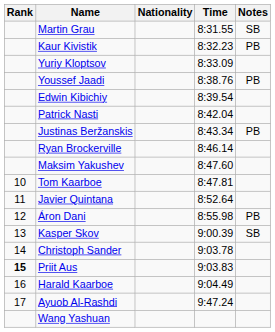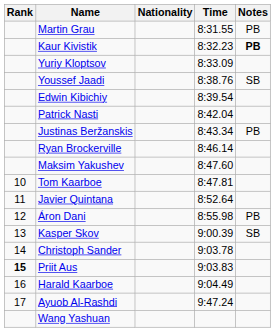 <table class="wikitable sortable" style="text-align:center">
 <tr>
 <th>Rank</th>
 <th>Name</th>
 <th>Nationality</th>
 <th>Time</th>
 <th>Notes</th>
 </tr>
 <tr>
 <td></td>
 <td align=left><a href='#'>Martin Grau</a></td>
 <td align=left></td>
 <td>8:31.55</td>
-<td>SB</td>
+<td>PB</td>
 </tr>
 <tr>
 <td></td>
 <td align=left><a href='#'>Kaur Kivistik</a></td>
 <td align=left></td>
 <td>8:32.23</td>
-<td>PB</td>
+<td><strong>PB</strong></td>
 </tr>
 <tr>
 <td></td>
 <td align=left><a href='#'>Yuriy Kloptsov</a></td>
 <td align=left></td>
 <td>8:33.09</td>
 <td></td>
 </tr>
 <tr>
 <td></td>
 <td align=left><a href='#'>Youssef Jaadi</a></td>
 <td align=left></td>
 <td>8:38.76</td>
-<td>PB</td>
+<td>SB</td>
 </tr>
 <tr>
 <td></td>
 <td align=left><a href='#'>Edwin Kibichiy</a></td>
 <td align=left></td>
 <td>8:39.54</td>
 <td></td>
 </tr>
 <tr>
 <td></td>
 <td align=left><a href='#'>Patrick Nasti</a></td>
 <td align=left></td>
 <td>8:42.04</td>
 <td></td>
 </tr>
 <tr>
 <td></td>
 <td align=left><a href='#'>Justinas Beržanskis</a></td>
 <td align=left></td>
 <td>8:43.34</td>
 <td>PB</td>
 </tr>
 <tr>
 <td></td>
 <td align=left><a href='#'>Ryan Brockerville</a></td>
 <td align=left></td>
 <td>8:46.14</td>
 <td></td>
 </tr>
 <tr>
 <td></td>
 <td align=left><a href='#'>Maksim Yakushev</a></td>
 <td align=left></td>
 <td>8:47.60</td>
 <td></td>
 </tr>
 <tr>
 <td>10</td>
 <td align=left><a href='#'>Tom Kaarboe</a></td>
 <td align=left></td>
 <td>8:47.81</td>
 <td></td>
 </tr>
 <tr>
 <td>11</td>
 <td align=left><a href='#'>Javier Quintana</a></td>
 <td align=left></td>
 <td>8:52.64</td>
 <td></td>
 </tr>
 <tr>
 <td>12</td>
 <td align=left><a href='#'>Áron Dani</a></td>
 <td align=left></td>
 <td>8:55.98</td>
 <td>PB</td>
 </tr>
 <tr>
 <td>13</td>
 <td align=left><a href='#'>Kasper Skov</a></td>
 <td align=left></td>
 <td>9:00.39</td>
 <td>SB</td>
 </tr>
 <tr>
 <td>14</td>
 <td align=left><a href='#'>Christoph Sander</a></td>
 <td align=left></td>
 <td>9:03.78</td>
 <td></td>
 </tr>
 <tr>
 <td><strong>15</strong></td>
 <td align=left><a href='#'>Priit Aus</a></td>
 <td align=left></td>
 <td>9:03.83</td>
 <td></td>
 </tr>
 <tr>
 <td>16</td>
 <td align=left><a href='#'>Harald Kaarboe</a></td>
 <td align=left></td>
 <td>9:04.49</td>
 <td></td>
 </tr>
 <tr>
 <td>17</td>
 <td align=left><a href='#'>Ayuob Al-Rashdi</a></td>
 <td align=left></td>
 <td>9:47.24</td>
 <td></td>
 </tr>
 <tr>
 <td></td>
 <td align=left><a href='#'>Wang Yashuan</a></td>
 <td align=left></td>
 <td></td>
 <td></td>
 </tr>
 </table>
